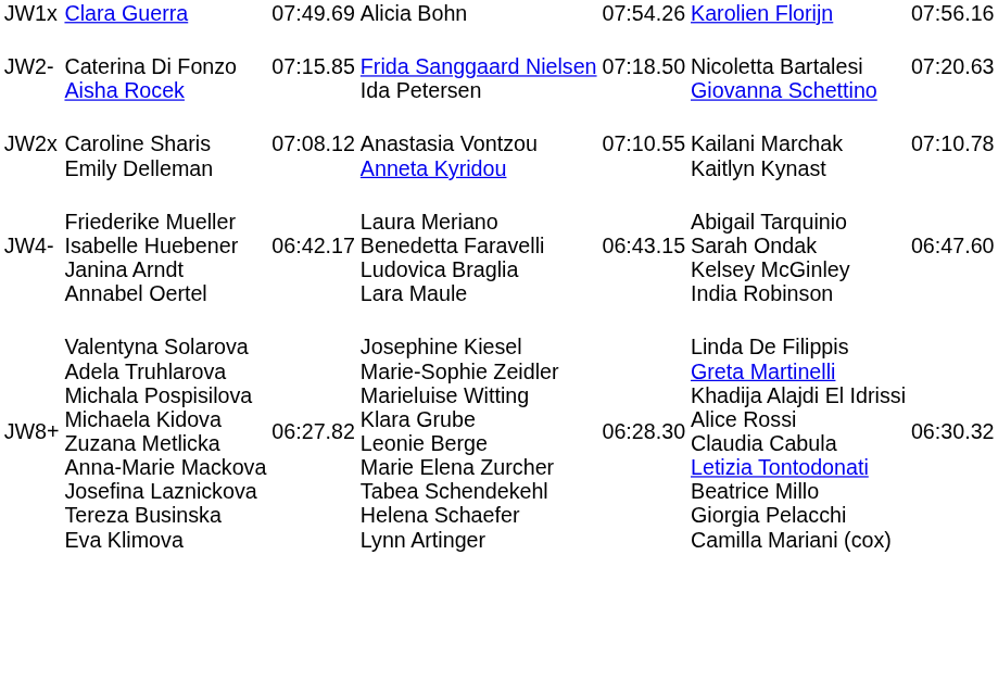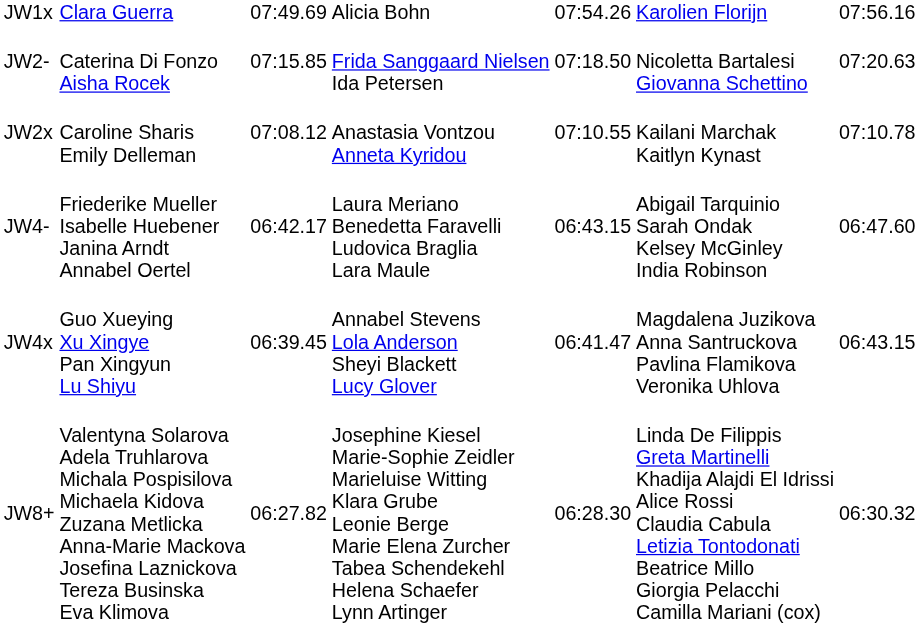 <table>
 <tr>
 <td>JW1x</td>
 <td><a href='#'>Clara Guerra</a><br></td>
 <td>07:49.69</td>
 <td>Alicia Bohn<br></td>
 <td>07:54.26</td>
 <td><a href='#'>Karolien Florijn</a><br></td>
 <td>07:56.16</td>
 </tr>
 <tr>
 <td>JW2-</td>
 <td><br>Caterina Di Fonzo<br><a href='#'>Aisha Rocek</a></td>
 <td>07:15.85</td>
 <td><br><a href='#'>Frida Sanggaard Nielsen</a><br>Ida Petersen</td>
 <td>07:18.50</td>
 <td><br>Nicoletta Bartalesi<br><a href='#'>Giovanna Schettino</a></td>
 <td>07:20.63</td>
 </tr>
 <tr>
 <td>JW2x</td>
 <td><br>Caroline Sharis<br>Emily Delleman</td>
 <td>07:08.12</td>
 <td><br>Anastasia Vontzou<br><a href='#'>Anneta Kyridou</a></td>
 <td>07:10.55</td>
 <td><br>Kailani Marchak<br>Kaitlyn Kynast</td>
 <td>07:10.78</td>
 </tr>
 <tr>
 <td>JW4-</td>
 <td><br>Friederike Mueller<br>Isabelle Huebener<br>Janina Arndt<br>Annabel Oertel</td>
 <td>06:42.17</td>
 <td><br>Laura Meriano<br>Benedetta Faravelli<br>Ludovica Braglia<br>Lara Maule</td>
 <td>06:43.15</td>
 <td><br>Abigail Tarquinio<br>Sarah Ondak<br>Kelsey McGinley<br>India Robinson</td>
 <td>06:47.60</td>
 </tr>
 <tr>
+<td>JW4x</td>
+<td><br>Guo Xueying<br><a href='#'>Xu Xingye</a><br>Pan Xingyun<br><a href='#'>Lu Shiyu</a></td>
+<td>06:39.45</td>
+<td><br>Annabel Stevens<br><a href='#'>Lola Anderson</a><br>Sheyi Blackett<br><a href='#'>Lucy Glover</a></td>
+<td>06:41.47</td>
+<td><br>Magdalena Juzikova<br>Anna Santruckova<br>Pavlina Flamikova<br>Veronika Uhlova</td>
+<td>06:43.15</td>
+</tr>
+<tr>
 <td>JW8+</td>
 <td><br>Valentyna Solarova<br>Adela Truhlarova<br>Michala Pospisilova<br>Michaela Kidova<br>Zuzana Metlicka<br>Anna-Marie Mackova<br>Josefina Laznickova<br>Tereza Businska<br>Eva Klimova</td>
 <td>06:27.82</td>
 <td><br>Josephine Kiesel<br>Marie-Sophie Zeidler<br>Marieluise Witting<br>Klara Grube<br>Leonie Berge<br>Marie Elena Zurcher<br>Tabea Schendekehl<br>Helena Schaefer<br>Lynn Artinger</td>
 <td>06:28.30</td>
 <td><br>Linda De Filippis<br><a href='#'>Greta Martinelli</a><br>Khadija Alajdi El Idrissi<br>Alice Rossi<br>Claudia Cabula<br><a href='#'>Letizia Tontodonati</a><br>Beatrice Millo<br>Giorgia Pelacchi<br>Camilla Mariani (cox)</td>
 <td>06:30.32</td>
 </tr>
 </table>
